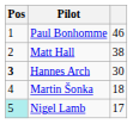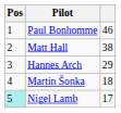 <table class="wikitable" style="font-size: 95%;">
 <tr>
 <th>Pos</th>
 <th>Pilot</th>
 <th></th>
 </tr>
 <tr>
 <td>1</td>
 <td> <a href='#'>Paul Bonhomme</a></td>
 <td align="right">46</td>
 </tr>
 <tr>
 <td>2</td>
 <td> <a href='#'>Matt Hall</a></td>
 <td align="right">38</td>
 </tr>
 <tr>
-<td><strong>3</strong></td>
+<td>3</td>
 <td> <a href='#'>Hannes Arch</a></td>
-<td align="right">30</td>
+<td align="right">29</td>
 </tr>
 <tr>
 <td>4</td>
 <td> <a href='#'>Martin Šonka</a></td>
 <td align="right">18</td>
 </tr>
 <tr>
 <td style="background: paleturquoise;">5</td>
 <td> <a href='#'>Nigel Lamb</a></td>
 <td align="right">17</td>
 </tr>
 </table>
